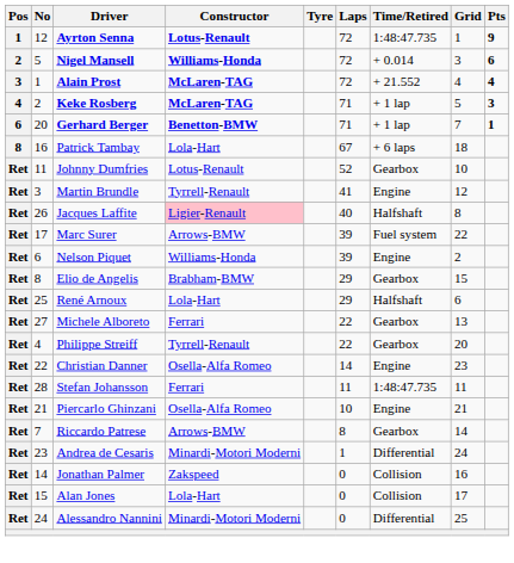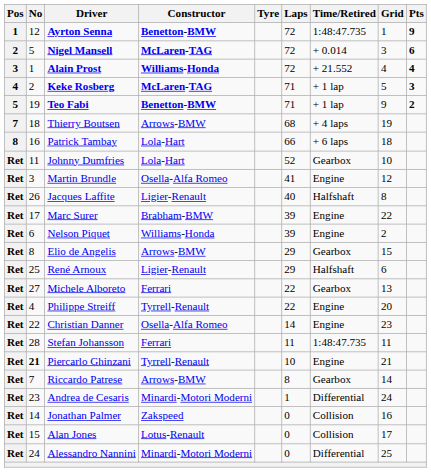 <table class="wikitable" style="font-size: 95%;">
 <tr>
 <th>Pos</th>
 <th>No</th>
 <th>Driver</th>
 <th>Constructor</th>
 <th>Tyre</th>
 <th>Laps</th>
 <th>Time/Retired</th>
 <th>Grid</th>
 <th>Pts</th>
 </tr>
 <tr>
 <th>1</th>
 <td>12</td>
 <td> <strong><a href='#'>Ayrton Senna</a></strong></td>
-<td><strong><a href='#'>Lotus</a>-<a href='#'>Renault</a></strong></td>
+<td><strong><a href='#'>Benetton</a>-<a href='#'>BMW</a></strong></td>
 <td></td>
 <td>72</td>
 <td>1:48:47.735</td>
 <td>1</td>
 <td><strong>9</strong></td>
 </tr>
 <tr>
 <th>2</th>
 <td>5</td>
 <td> <strong><a href='#'>Nigel Mansell</a></strong></td>
-<td><strong><a href='#'>Williams</a>-<a href='#'>Honda</a></strong></td>
+<td><strong><a href='#'>McLaren</a>-<a href='#'>TAG</a></strong></td>
 <td></td>
 <td>72</td>
 <td>+ 0.014</td>
 <td>3</td>
 <td><strong>6</strong></td>
 </tr>
 <tr>
 <th>3</th>
 <td>1</td>
 <td> <strong><a href='#'>Alain Prost</a></strong></td>
-<td><strong><a href='#'>McLaren</a>-<a href='#'>TAG</a></strong></td>
+<td><strong><a href='#'>Williams</a>-<a href='#'>Honda</a></strong></td>
 <td></td>
 <td>72</td>
 <td>+ 21.552</td>
 <td>4</td>
 <td><strong>4</strong></td>
 </tr>
 <tr>
 <th>4</th>
 <td>2</td>
 <td> <strong><a href='#'>Keke Rosberg</a></strong></td>
 <td><strong><a href='#'>McLaren</a>-<a href='#'>TAG</a></strong></td>
 <td></td>
 <td>71</td>
 <td>+ 1 lap</td>
 <td>5</td>
 <td><strong>3</strong></td>
 </tr>
 <tr>
-<th>6</th>
-<td>20</td>
-<td> <strong><a href='#'>Gerhard Berger</a></strong></td>
+<th>5</th>
+<td>19</td>
+<td> <strong><a href='#'>Teo Fabi</a></strong></td>
 <td><strong><a href='#'>Benetton</a>-<a href='#'>BMW</a></strong></td>
 <td></td>
 <td>71</td>
 <td>+ 1 lap</td>
-<td>7</td>
-<td><strong>1</strong></td>
+<td>9</td>
+<td><strong>2</strong></td>
+</tr>
+<tr>
+<th>7</th>
+<td>18</td>
+<td> <a href='#'>Thierry Boutsen</a></td>
+<td><a href='#'>Arrows</a>-<a href='#'>BMW</a></td>
+<td></td>
+<td>68</td>
+<td>+ 4 laps</td>
+<td>19</td>
+<td> </td>
 </tr>
 <tr>
 <th>8</th>
 <td>16</td>
 <td> <a href='#'>Patrick Tambay</a></td>
 <td><a href='#'>Lola</a>-<a href='#'>Hart</a></td>
 <td></td>
-<td>67</td>
+<td>66</td>
 <td>+ 6 laps</td>
 <td>18</td>
 <td> </td>
 </tr>
 <tr>
 <th>Ret</th>
 <td>11</td>
 <td> <a href='#'>Johnny Dumfries</a></td>
-<td><a href='#'>Lotus</a>-<a href='#'>Renault</a></td>
+<td><a href='#'>Lola</a>-<a href='#'>Hart</a></td>
 <td></td>
 <td>52</td>
 <td>Gearbox</td>
 <td>10</td>
 <td> </td>
 </tr>
 <tr>
 <th>Ret</th>
 <td>3</td>
 <td> <a href='#'>Martin Brundle</a></td>
-<td><a href='#'>Tyrrell</a>-<a href='#'>Renault</a></td>
+<td><a href='#'>Osella</a>-<a href='#'>Alfa Romeo</a></td>
 <td></td>
 <td>41</td>
 <td>Engine</td>
 <td>12</td>
 <td> </td>
 </tr>
 <tr>
 <th>Ret</th>
 <td>26</td>
 <td> <a href='#'>Jacques Laffite</a></td>
-<td style="background: pink;"><a href='#'>Ligier</a>-<a href='#'>Renault</a></td>
+<td><a href='#'>Ligier</a>-<a href='#'>Renault</a></td>
 <td></td>
 <td>40</td>
 <td>Halfshaft</td>
 <td>8</td>
 <td> </td>
 </tr>
 <tr>
 <th>Ret</th>
 <td>17</td>
 <td> <a href='#'>Marc Surer</a></td>
-<td><a href='#'>Arrows</a>-<a href='#'>BMW</a></td>
+<td><a href='#'>Brabham</a>-<a href='#'>BMW</a></td>
 <td></td>
 <td>39</td>
-<td>Fuel system</td>
+<td>Engine</td>
 <td>22</td>
 <td> </td>
 </tr>
 <tr>
 <th>Ret</th>
 <td>6</td>
 <td> <a href='#'>Nelson Piquet</a></td>
 <td><a href='#'>Williams</a>-<a href='#'>Honda</a></td>
 <td></td>
 <td>39</td>
 <td>Engine</td>
 <td>2</td>
 <td> </td>
 </tr>
 <tr>
 <th>Ret</th>
 <td>8</td>
 <td> <a href='#'>Elio de Angelis</a></td>
-<td><a href='#'>Brabham</a>-<a href='#'>BMW</a></td>
+<td><a href='#'>Arrows</a>-<a href='#'>BMW</a></td>
 <td></td>
 <td>29</td>
 <td>Gearbox</td>
 <td>15</td>
 <td> </td>
 </tr>
 <tr>
 <th>Ret</th>
 <td>25</td>
 <td> <a href='#'>René Arnoux</a></td>
-<td><a href='#'>Lola</a>-<a href='#'>Hart</a></td>
+<td><a href='#'>Ligier</a>-<a href='#'>Renault</a></td>
 <td></td>
 <td>29</td>
 <td>Halfshaft</td>
 <td>6</td>
 <td> </td>
 </tr>
 <tr>
 <th>Ret</th>
 <td>27</td>
 <td> <a href='#'>Michele Alboreto</a></td>
 <td><a href='#'>Ferrari</a></td>
 <td></td>
 <td>22</td>
 <td>Gearbox</td>
 <td>13</td>
 <td> </td>
 </tr>
 <tr>
 <th>Ret</th>
 <td>4</td>
 <td> <a href='#'>Philippe Streiff</a></td>
 <td><a href='#'>Tyrrell</a>-<a href='#'>Renault</a></td>
 <td></td>
 <td>22</td>
-<td>Gearbox</td>
+<td>Engine</td>
 <td>20</td>
 <td> </td>
 </tr>
 <tr>
 <th>Ret</th>
 <td>22</td>
 <td> <a href='#'>Christian Danner</a></td>
 <td><a href='#'>Osella</a>-<a href='#'>Alfa Romeo</a></td>
 <td></td>
 <td>14</td>
 <td>Engine</td>
 <td>23</td>
 <td> </td>
 </tr>
 <tr>
 <th>Ret</th>
 <td>28</td>
 <td> <a href='#'>Stefan Johansson</a></td>
 <td><a href='#'>Ferrari</a></td>
 <td></td>
 <td>11</td>
 <td>1:48:47.735</td>
 <td>11</td>
 <td> </td>
 </tr>
 <tr>
 <th>Ret</th>
-<td>21</td>
+<td><strong>21</strong></td>
 <td> <a href='#'>Piercarlo Ghinzani</a></td>
-<td><a href='#'>Osella</a>-<a href='#'>Alfa Romeo</a></td>
+<td><a href='#'>Tyrrell</a>-<a href='#'>Renault</a></td>
 <td></td>
 <td>10</td>
 <td>Engine</td>
 <td>21</td>
 <td> </td>
 </tr>
 <tr>
 <th>Ret</th>
 <td>7</td>
 <td> <a href='#'>Riccardo Patrese</a></td>
 <td><a href='#'>Arrows</a>-<a href='#'>BMW</a></td>
 <td></td>
 <td>8</td>
 <td>Gearbox</td>
 <td>14</td>
 <td> </td>
 </tr>
 <tr>
 <th>Ret</th>
 <td>23</td>
 <td> <a href='#'>Andrea de Cesaris</a></td>
 <td><a href='#'>Minardi</a>-<a href='#'>Motori Moderni</a></td>
 <td></td>
 <td>1</td>
 <td>Differential</td>
 <td>24</td>
 <td> </td>
 </tr>
 <tr>
 <th>Ret</th>
 <td>14</td>
 <td> <a href='#'>Jonathan Palmer</a></td>
 <td><a href='#'>Zakspeed</a></td>
 <td></td>
 <td>0</td>
 <td>Collision</td>
 <td>16</td>
 <td> </td>
 </tr>
 <tr>
 <th>Ret</th>
 <td>15</td>
 <td> <a href='#'>Alan Jones</a></td>
-<td><a href='#'>Lola</a>-<a href='#'>Hart</a></td>
+<td><a href='#'>Lotus</a>-<a href='#'>Renault</a></td>
 <td></td>
 <td>0</td>
 <td>Collision</td>
 <td>17</td>
 <td> </td>
 </tr>
 <tr>
 <th>Ret</th>
 <td>24</td>
 <td> <a href='#'>Alessandro Nannini</a></td>
 <td><a href='#'>Minardi</a>-<a href='#'>Motori Moderni</a></td>
 <td></td>
 <td>0</td>
 <td>Differential</td>
 <td>25</td>
 <td> </td>
 </tr>
 <tr>
 <th colspan="9"></th>
 </tr>
 </table>
